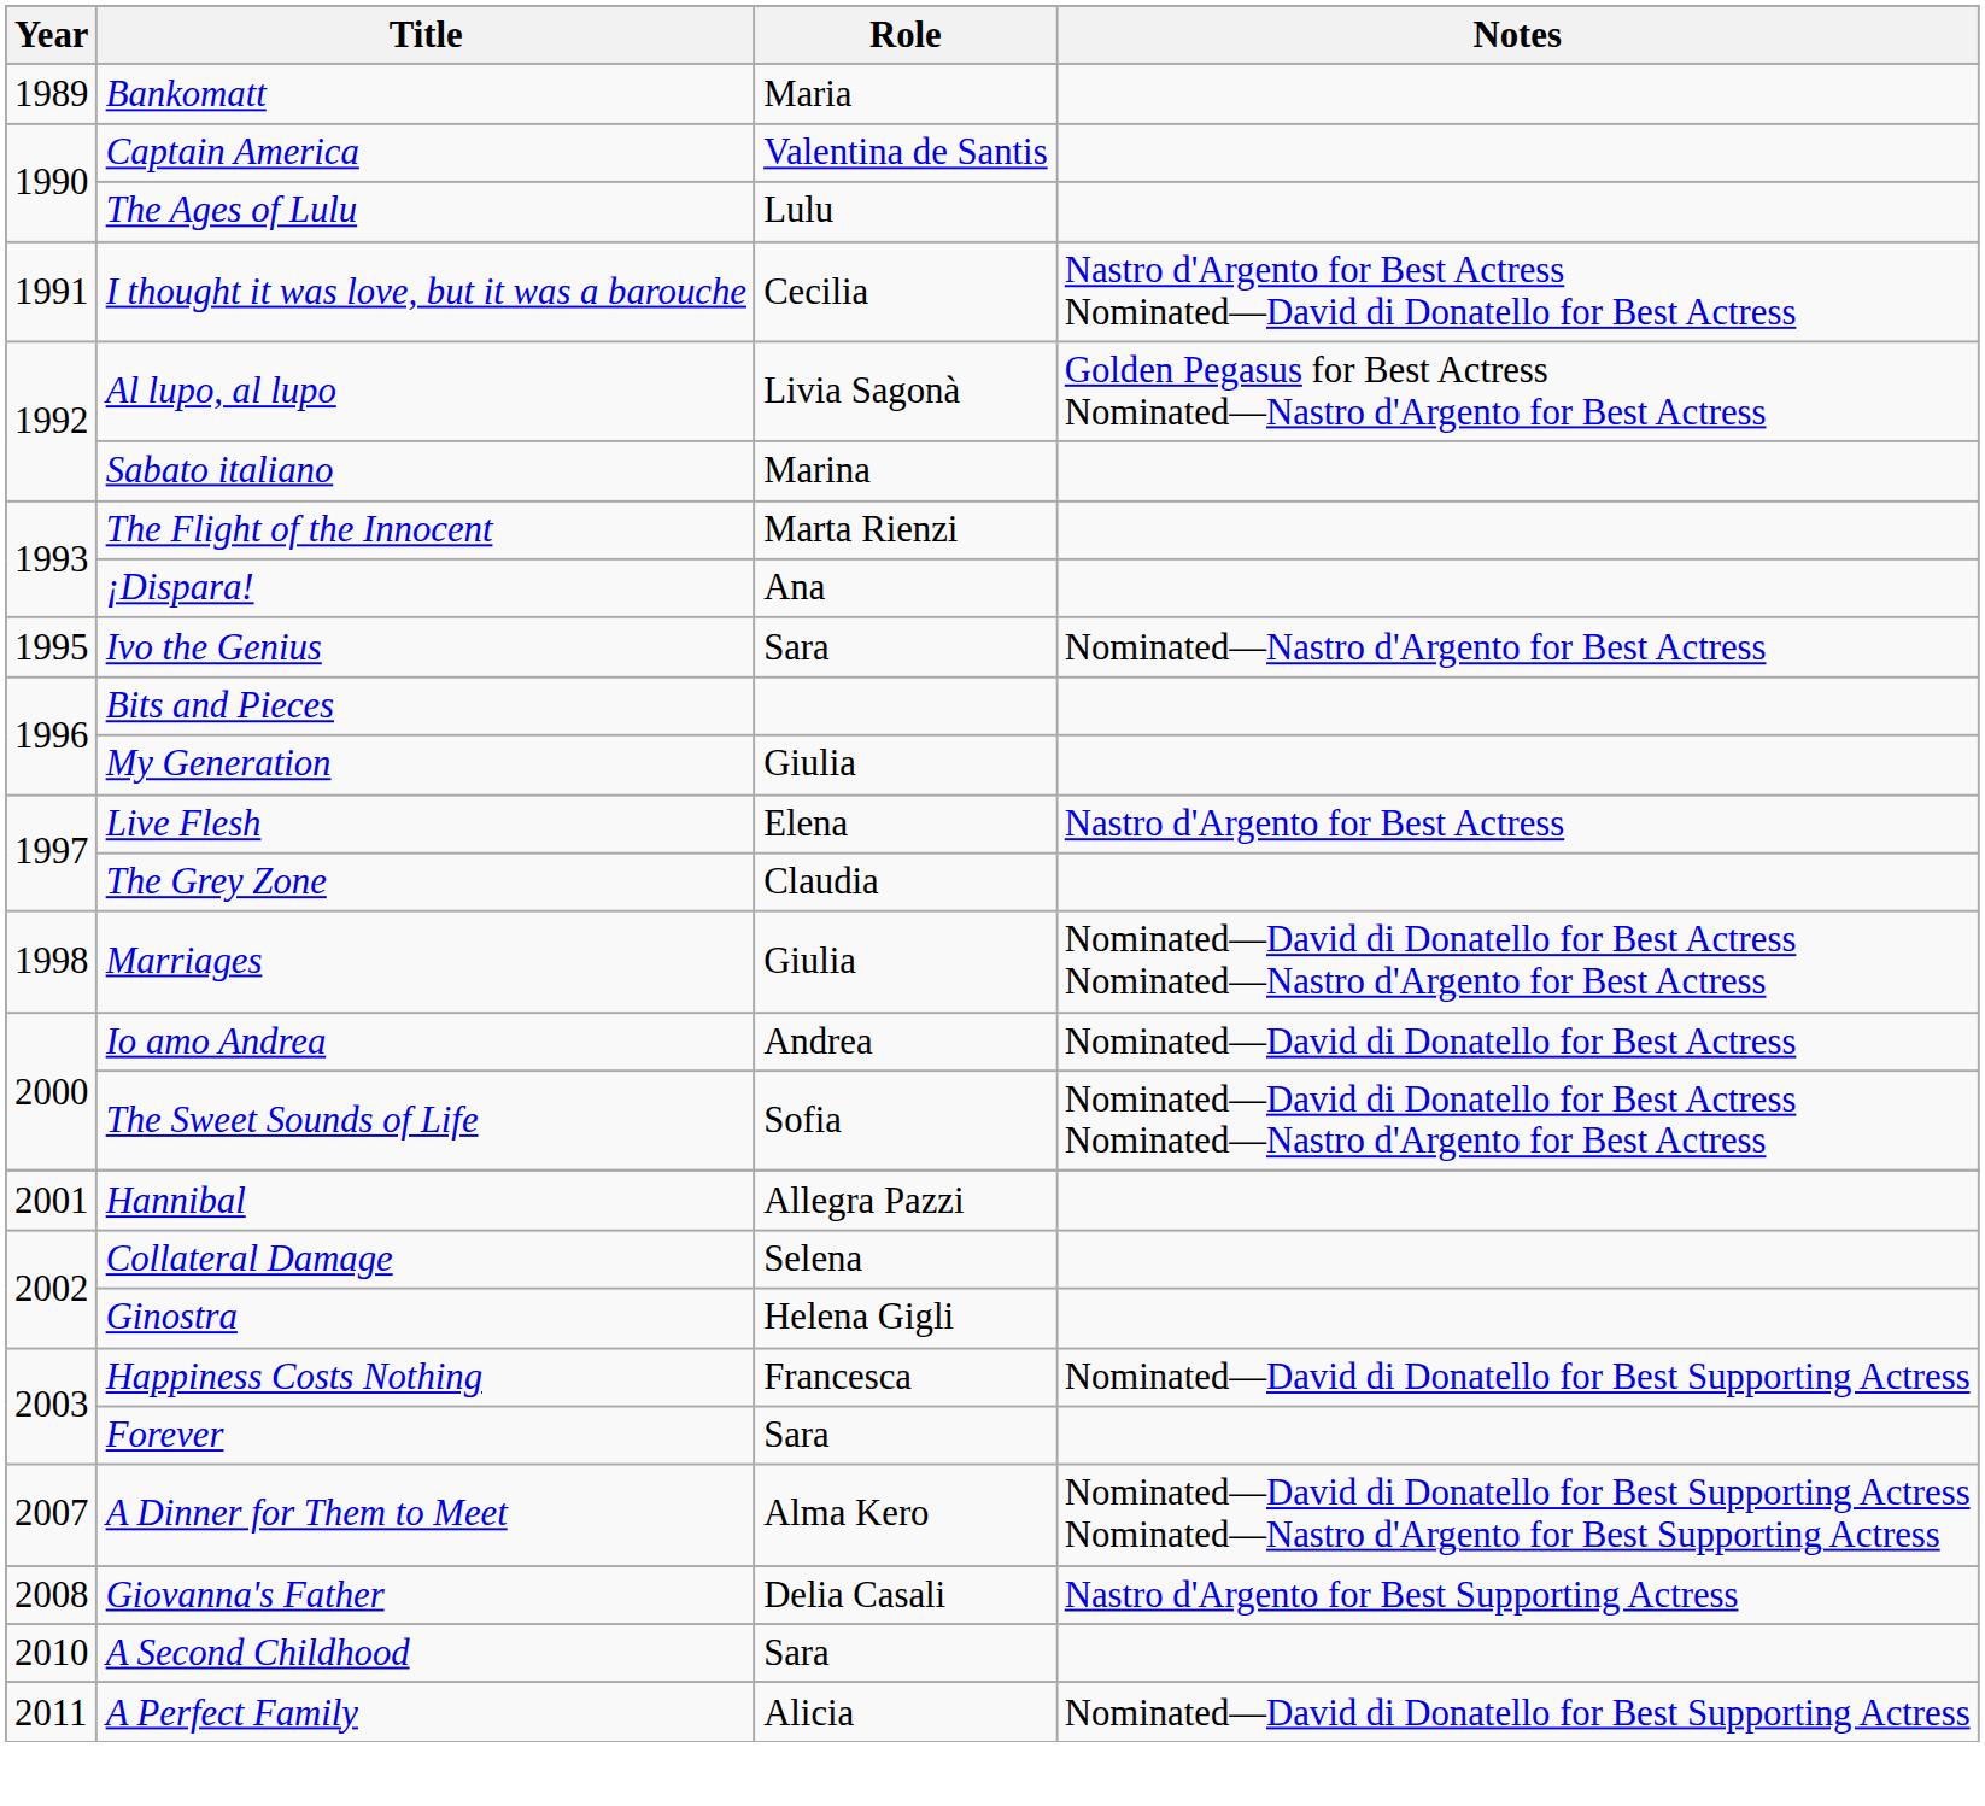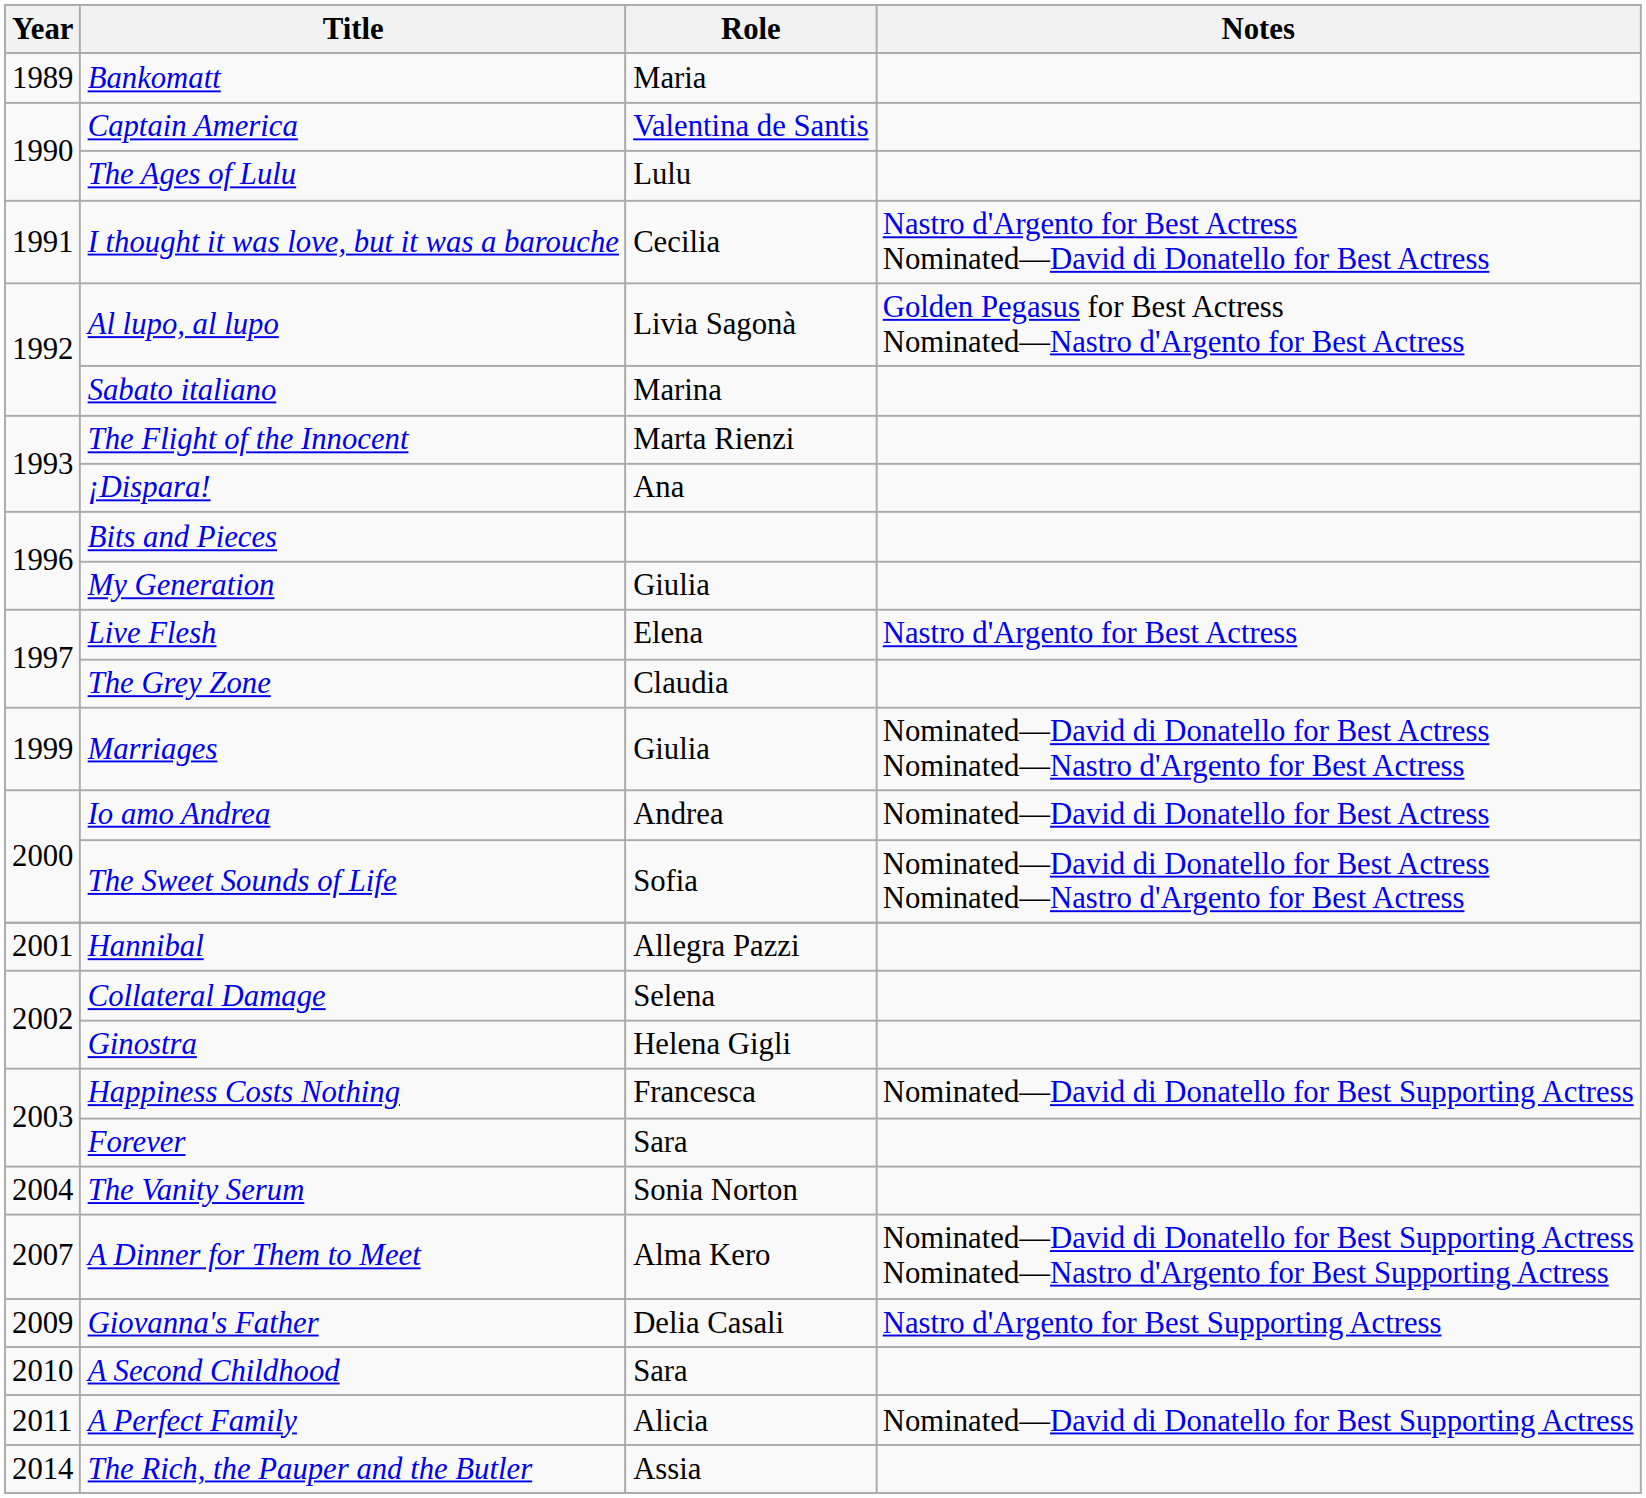 <table class="wikitable sortable">
 <tr>
 <th>Year</th>
 <th>Title</th>
 <th>Role</th>
 <th class="unsortable">Notes</th>
 </tr>
 <tr>
 <td>1989</td>
 <td><em><a href='#'>Bankomatt</a></em></td>
 <td>Maria</td>
 <td></td>
 </tr>
 <tr>
 <td Rowspan="2">1990</td>
 <td><em><a href='#'>Captain America</a></em></td>
 <td><a href='#'>Valentina de Santis</a></td>
 <td></td>
 </tr>
 <tr>
 <td><em><a href='#'>The Ages of Lulu</a></em></td>
 <td>Lulu</td>
 <td></td>
 </tr>
 <tr>
 <td>1991</td>
 <td><em><a href='#'>I thought it was love, but it was a barouche</a></em></td>
 <td>Cecilia</td>
 <td><a href='#'>Nastro d'Argento for Best Actress</a><br>Nominated—<a href='#'>David di Donatello for Best Actress</a></td>
 </tr>
 <tr>
 <td Rowspan="2">1992</td>
 <td><em><a href='#'>Al lupo, al lupo</a></em></td>
 <td>Livia Sagonà</td>
 <td><a href='#'>Golden Pegasus</a> for Best Actress<br>Nominated—<a href='#'>Nastro d'Argento for Best Actress</a></td>
 </tr>
 <tr>
 <td><em><a href='#'>Sabato italiano</a></em></td>
 <td>Marina</td>
 <td></td>
 </tr>
 <tr>
 <td Rowspan="2">1993</td>
 <td><em><a href='#'>The Flight of the Innocent</a></em></td>
 <td>Marta Rienzi</td>
 <td></td>
 </tr>
 <tr>
 <td><em><a href='#'>¡Dispara!</a></em></td>
 <td>Ana</td>
 <td></td>
 </tr>
 <tr>
-<td>1995</td>
-<td><em><a href='#'>Ivo the Genius</a></em></td>
-<td>Sara</td>
-<td>Nominated—<a href='#'>Nastro d'Argento for Best Actress</a></td>
-</tr>
-<tr>
 <td Rowspan="2">1996</td>
 <td><em><a href='#'>Bits and Pieces</a></em></td>
 <td></td>
 <td></td>
 </tr>
 <tr>
 <td><em><a href='#'>My Generation</a></em></td>
 <td>Giulia</td>
 <td></td>
 </tr>
 <tr>
 <td Rowspan="2">1997</td>
 <td><em><a href='#'>Live Flesh</a></em></td>
 <td>Elena</td>
 <td><a href='#'>Nastro d'Argento for Best Actress</a></td>
 </tr>
 <tr>
 <td><em><a href='#'>The Grey Zone</a></em></td>
 <td>Claudia</td>
 <td></td>
 </tr>
 <tr>
-<td>1998</td>
+<td>1999</td>
 <td><em><a href='#'>Marriages</a></em></td>
 <td>Giulia</td>
 <td>Nominated—<a href='#'>David di Donatello for Best Actress</a><br>Nominated—<a href='#'>Nastro d'Argento for Best Actress</a></td>
 </tr>
 <tr>
 <td Rowspan="2">2000</td>
 <td><em><a href='#'>Io amo Andrea</a></em></td>
 <td>Andrea</td>
 <td>Nominated—<a href='#'>David di Donatello for Best Actress</a></td>
 </tr>
 <tr>
 <td><em><a href='#'>The Sweet Sounds of Life</a></em></td>
 <td>Sofia</td>
 <td>Nominated—<a href='#'>David di Donatello for Best Actress</a><br>Nominated—<a href='#'>Nastro d'Argento for Best Actress</a></td>
 </tr>
 <tr>
 </tr>
 <tr>
 <td>2001</td>
 <td><em><a href='#'>Hannibal</a></em></td>
 <td>Allegra Pazzi</td>
 <td></td>
 </tr>
 <tr>
 <td Rowspan="2">2002</td>
 <td><em><a href='#'>Collateral Damage</a></em></td>
 <td>Selena</td>
 <td></td>
 </tr>
 <tr>
 <td><em><a href='#'>Ginostra</a></em></td>
 <td>Helena Gigli</td>
 <td></td>
 </tr>
 <tr>
 <td Rowspan="2">2003</td>
 <td><em><a href='#'>Happiness Costs Nothing</a></em></td>
 <td>Francesca</td>
 <td>Nominated—<a href='#'>David di Donatello for Best Supporting Actress</a></td>
 </tr>
 <tr>
 <td><em><a href='#'>Forever</a></em></td>
 <td>Sara</td>
 <td></td>
 </tr>
 <tr>
+<td>2004</td>
+<td><em><a href='#'>The Vanity Serum</a></em></td>
+<td>Sonia Norton</td>
+<td></td>
+</tr>
+<tr>
 <td>2007</td>
 <td><em><a href='#'>A Dinner for Them to Meet</a></em></td>
 <td>Alma Kero</td>
 <td>Nominated—<a href='#'>David di Donatello for Best Supporting Actress</a><br>Nominated—<a href='#'>Nastro d'Argento for Best Supporting Actress</a></td>
 </tr>
 <tr>
-<td>2008</td>
+<td>2009</td>
 <td><em><a href='#'>Giovanna's Father</a></em></td>
 <td>Delia Casali</td>
 <td><a href='#'>Nastro d'Argento for Best Supporting Actress</a></td>
 </tr>
 <tr>
 <td>2010</td>
 <td><em><a href='#'>A Second Childhood</a></em></td>
 <td>Sara</td>
 <td></td>
 </tr>
 <tr>
 <td>2011</td>
 <td><em><a href='#'>A Perfect Family</a></em></td>
 <td>Alicia</td>
 <td>Nominated—<a href='#'>David di Donatello for Best Supporting Actress</a></td>
 </tr>
+<tr>
+<td>2014</td>
+<td><em><a href='#'>The Rich, the Pauper and the Butler</a></em></td>
+<td>Assia</td>
+<td></td>
+</tr>
 </table>
